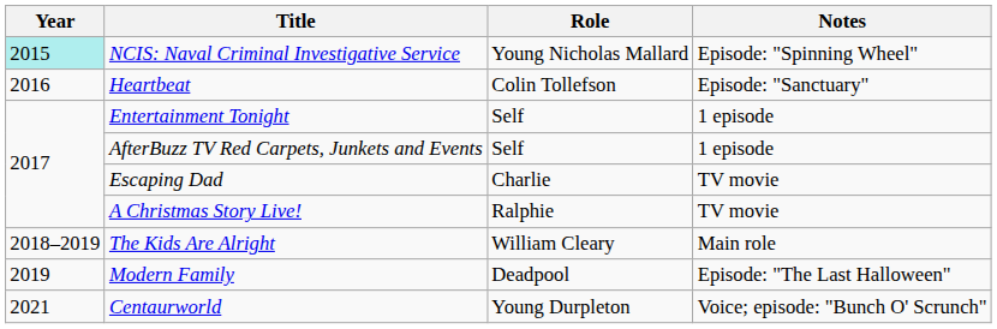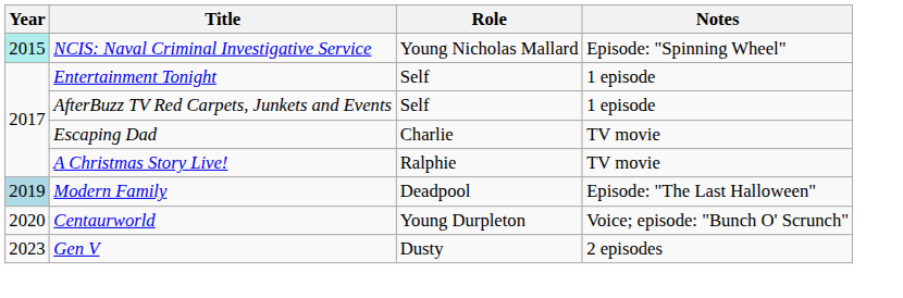 <table class="wikitable sortable">
 <tr>
 <th>Year</th>
 <th>Title</th>
 <th>Role</th>
 <th class="unsortable">Notes</th>
 </tr>
 <tr>
 <td style="background: paleturquoise;">2015</td>
 <td><em><a href='#'>NCIS: Naval Criminal Investigative Service</a></em></td>
 <td>Young Nicholas Mallard</td>
 <td>Episode: "Spinning Wheel"</td>
-</tr>
-<tr>
-<td>2016</td>
-<td><em><a href='#'>Heartbeat</a></em></td>
-<td>Colin Tollefson</td>
-<td>Episode: "Sanctuary"</td>
 </tr>
 <tr>
 <td rowspan="4">2017</td>
 <td><em><a href='#'>Entertainment Tonight</a></em></td>
 <td>Self</td>
 <td>1 episode</td>
 </tr>
 <tr>
 <td><em>AfterBuzz TV Red Carpets, Junkets and Events</em></td>
 <td>Self</td>
 <td>1 episode</td>
 </tr>
 <tr>
 <td><em>Escaping Dad</em></td>
 <td>Charlie</td>
 <td>TV movie</td>
 </tr>
 <tr>
 <td><em><a href='#'>A Christmas Story Live!</a></em></td>
 <td>Ralphie</td>
 <td>TV movie</td>
 </tr>
 <tr>
-<td>2018–2019</td>
-<td><em><a href='#'>The Kids Are Alright</a></em></td>
-<td>William Cleary</td>
-<td>Main role</td>
-</tr>
-<tr>
-<td>2019</td>
+<td style="background: lightblue;">2019</td>
 <td><em><a href='#'>Modern Family</a></em></td>
 <td>Deadpool</td>
 <td>Episode: "The Last Halloween"</td>
 </tr>
 <tr>
-<td>2021</td>
+<td>2020</td>
 <td><em><a href='#'>Centaurworld</a></em></td>
 <td>Young Durpleton</td>
 <td>Voice; episode: "Bunch O' Scrunch"</td>
 </tr>
+<tr>
+<td>2023</td>
+<td><em><a href='#'>Gen V</a></em></td>
+<td>Dusty</td>
+<td>2 episodes</td>
+</tr>
 </table>
